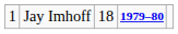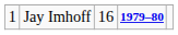 <table class="wikitable">
 <tr>
 </tr>
 <tr>
 <td>1</td>
 <td>Jay Imhoff</td>
-<td>18</td>
+<td>16</td>
 <td style="font-size:80%;"><strong><a href='#'>1979–80</a></strong></td>
 <td style="font-size:80%;"></td>
 </tr>
 </table>
